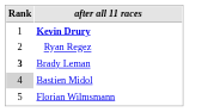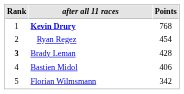 <table cellspacing="1" cellpadding="3" style="border:1px solid #aaa; font-size:86%;">
 <tr style="background:#e4e4e4;">
 <th style="border-bottom:1px solid #aaa; width:10px;">Rank</th>
 <th style="border-bottom:1px solid #aaa; width:200px;"><em>after all 11 races</em></th>
+<th style="border-bottom:1px solid #aaa; width:20px;">Points</th>
 </tr>
 <tr>
 <td align=center>1</td>
 <td><strong> <a href='#'>Kevin Drury</a></strong></td>
+<td align=center>768</td>
 </tr>
 <tr>
 <td align=center>2</td>
 <td>   <a href='#'>Ryan Regez</a></td>
+<td align=center>454</td>
 </tr>
 <tr>
 <td align=center><strong>3</strong></td>
 <td> <a href='#'>Brady Leman</a></td>
+<td align=center>428</td>
 </tr>
 <tr>
-<td align=center style="background: lightgrey;">4</td>
+<td align=center>4</td>
 <td> <a href='#'>Bastien Midol</a></td>
+<td align=center>406</td>
 </tr>
 <tr>
 <td align=center>5</td>
 <td> <a href='#'>Florian Wilmsmann</a></td>
+<td align=center>342</td>
 </tr>
 </table>
